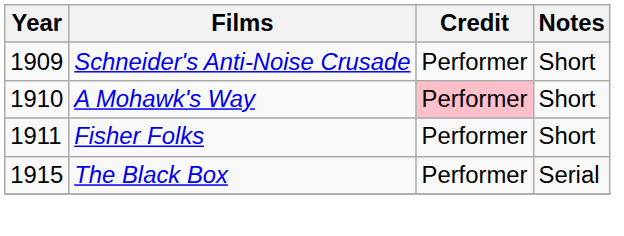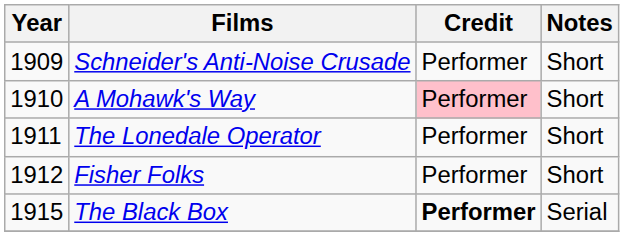 <table class="wikitable sortable">
 <tr>
 <th>Year</th>
 <th>Films</th>
 <th class="unsortable">Credit</th>
 <th class="unsortable">Notes</th>
 </tr>
 <tr>
 <td>1909</td>
 <td><em><a href='#'>Schneider's Anti-Noise Crusade</a></em></td>
 <td>Performer</td>
 <td>Short</td>
 </tr>
 <tr>
 <td>1910</td>
 <td><em><a href='#'>A Mohawk's Way</a></em></td>
 <td style="background: pink;">Performer</td>
 <td>Short</td>
 </tr>
 <tr>
 <td>1911</td>
+<td><em><a href='#'>The Lonedale Operator</a></em></td>
+<td>Performer</td>
+<td>Short</td>
+</tr>
+<tr>
+<td>1912</td>
 <td><em><a href='#'>Fisher Folks</a></em></td>
 <td>Performer</td>
 <td>Short</td>
 </tr>
 <tr>
 <td>1915</td>
 <td><em><a href='#'>The Black Box</a></em></td>
-<td>Performer</td>
+<td><strong>Performer</strong></td>
 <td>Serial</td>
 </tr>
 <tr>
 </tr>
 </table>
